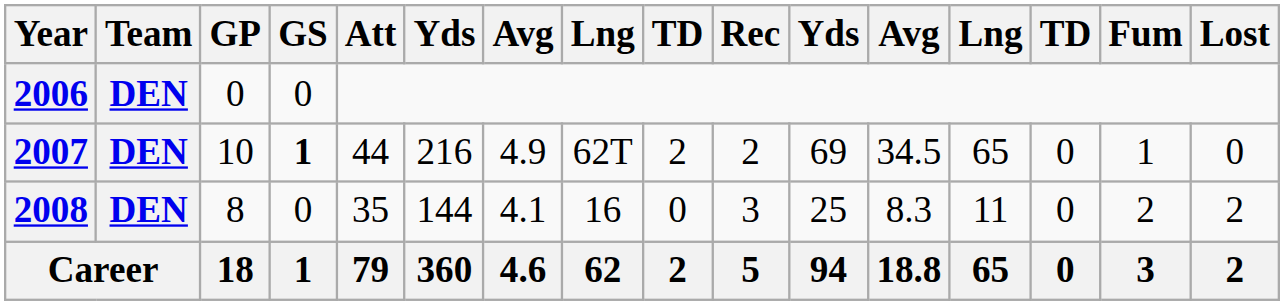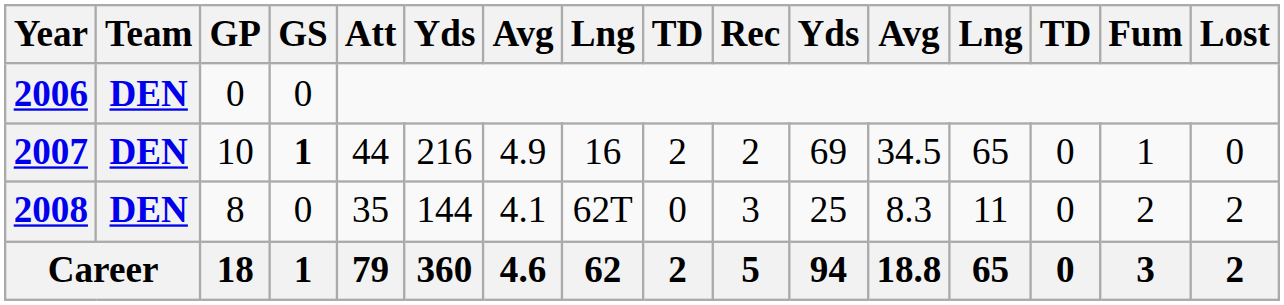 <table class="wikitable sortable" style="text-align:center;">
 <tr>
 <th>Year</th>
 <th>Team</th>
 <th>GP</th>
 <th>GS</th>
 <th>Att</th>
 <th>Yds</th>
 <th>Avg</th>
 <th>Lng</th>
 <th>TD</th>
 <th>Rec</th>
 <th>Yds</th>
 <th>Avg</th>
 <th>Lng</th>
 <th>TD</th>
 <th>Fum</th>
 <th>Lost</th>
 </tr>
 <tr>
 <th><a href='#'>2006</a></th>
 <th><a href='#'>DEN</a></th>
 <td>0</td>
 <td>0</td>
 <td colspan="12"></td>
 </tr>
 <tr>
 <th><a href='#'>2007</a></th>
 <th><a href='#'>DEN</a></th>
 <td>10</td>
 <td><strong>1</strong></td>
 <td>44</td>
 <td>216</td>
 <td>4.9</td>
-<td>62T</td>
+<td>16</td>
 <td>2</td>
 <td>2</td>
 <td>69</td>
 <td>34.5</td>
 <td>65</td>
 <td>0</td>
 <td>1</td>
 <td>0</td>
 </tr>
 <tr>
 <th><a href='#'>2008</a></th>
 <th><a href='#'>DEN</a></th>
 <td>8</td>
 <td>0</td>
 <td>35</td>
 <td>144</td>
 <td>4.1</td>
-<td>16</td>
+<td>62T</td>
 <td>0</td>
 <td>3</td>
 <td>25</td>
 <td>8.3</td>
 <td>11</td>
 <td>0</td>
 <td>2</td>
 <td>2</td>
 </tr>
 <tr>
 <th colspan="2">Career</th>
 <th>18</th>
 <th>1</th>
 <th>79</th>
 <th>360</th>
 <th>4.6</th>
 <th>62</th>
 <th>2</th>
 <th>5</th>
 <th>94</th>
 <th>18.8</th>
 <th>65</th>
 <th>0</th>
 <th>3</th>
 <th>2</th>
 </tr>
 </table>
